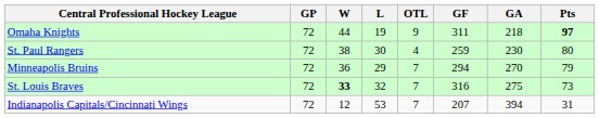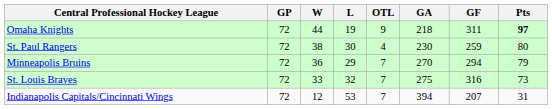 <table class="wikitable">
 <tr>
 <th width="40%" bgcolor="#e0e0e0">Central Professional Hockey League</th>
 <th width="5%" bgcolor="#e0e0e0">GP</th>
 <th width="5%" bgcolor="#e0e0e0">W</th>
 <th width="5%" bgcolor="#e0e0e0">L</th>
 <th width="5%" bgcolor="#e0e0e0">OTL</th>
+<th width="7.5%" bgcolor="#e0e0e0">GA</th>
 <th width="7.5%" bgcolor="#e0e0e0">GF</th>
-<th width="7.5%" bgcolor="#e0e0e0">GA</th>
 <th width="7.5%" bgcolor="#e0e0e0">Pts</th>
 </tr>
 <tr align="center" bgcolor="#CCFFCC">
 <td align="left"><a href='#'>Omaha Knights</a></td>
 <td>72</td>
 <td>44</td>
 <td>19</td>
 <td>9</td>
+<td>218</td>
 <td>311</td>
-<td>218</td>
 <td><strong>97</strong></td>
 </tr>
 <tr align="center" bgcolor="#CCFFCC">
 <td align="left"><a href='#'>St. Paul Rangers</a></td>
 <td>72</td>
 <td>38</td>
 <td>30</td>
 <td>4</td>
+<td>230</td>
 <td>259</td>
-<td>230</td>
 <td>80</td>
 </tr>
 <tr align="center" bgcolor="#CCFFCC">
 <td align="left"><a href='#'>Minneapolis Bruins</a></td>
 <td>72</td>
 <td>36</td>
 <td>29</td>
 <td>7</td>
+<td>270</td>
 <td>294</td>
-<td>270</td>
 <td>79</td>
 </tr>
 <tr align="center" bgcolor="#CCFFCC">
 <td align="left"><a href='#'>St. Louis Braves</a></td>
 <td>72</td>
-<td><strong>33</strong></td>
+<td>33</td>
 <td>32</td>
 <td>7</td>
+<td>275</td>
 <td>316</td>
-<td>275</td>
 <td>73</td>
 </tr>
 <tr align="center">
 <td align="left"><a href='#'>Indianapolis Capitals/Cincinnati Wings</a></td>
 <td>72</td>
 <td>12</td>
 <td>53</td>
 <td>7</td>
+<td>394</td>
 <td>207</td>
-<td>394</td>
 <td>31</td>
 </tr>
 </table>
